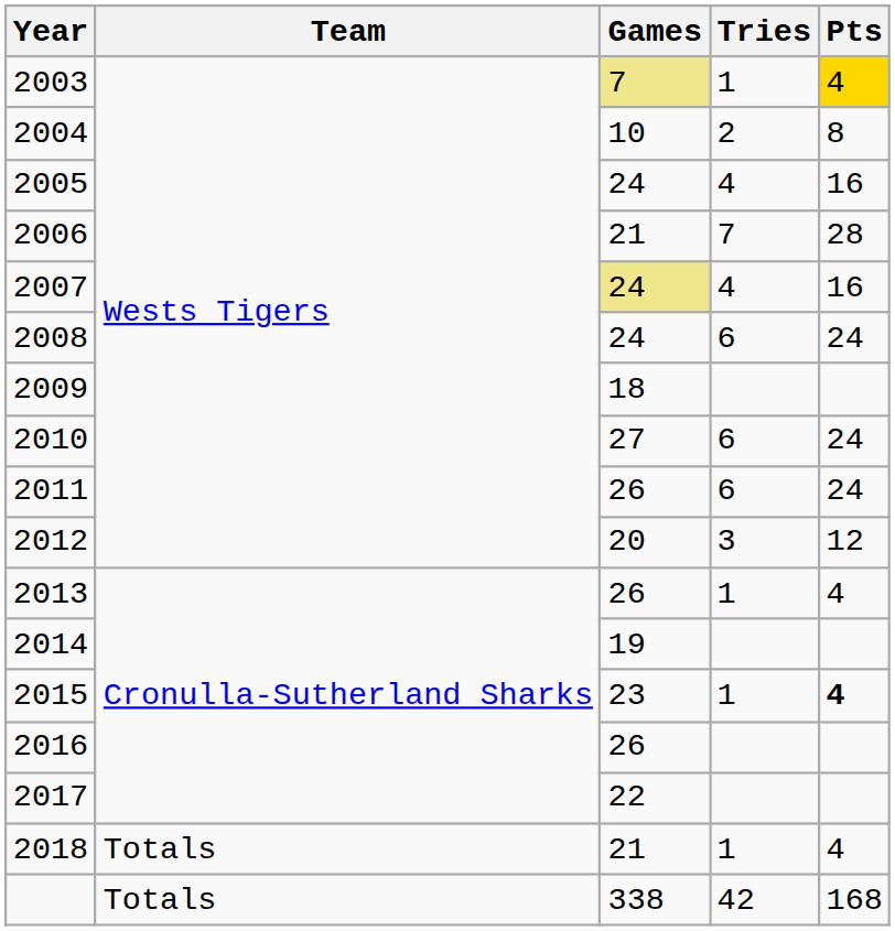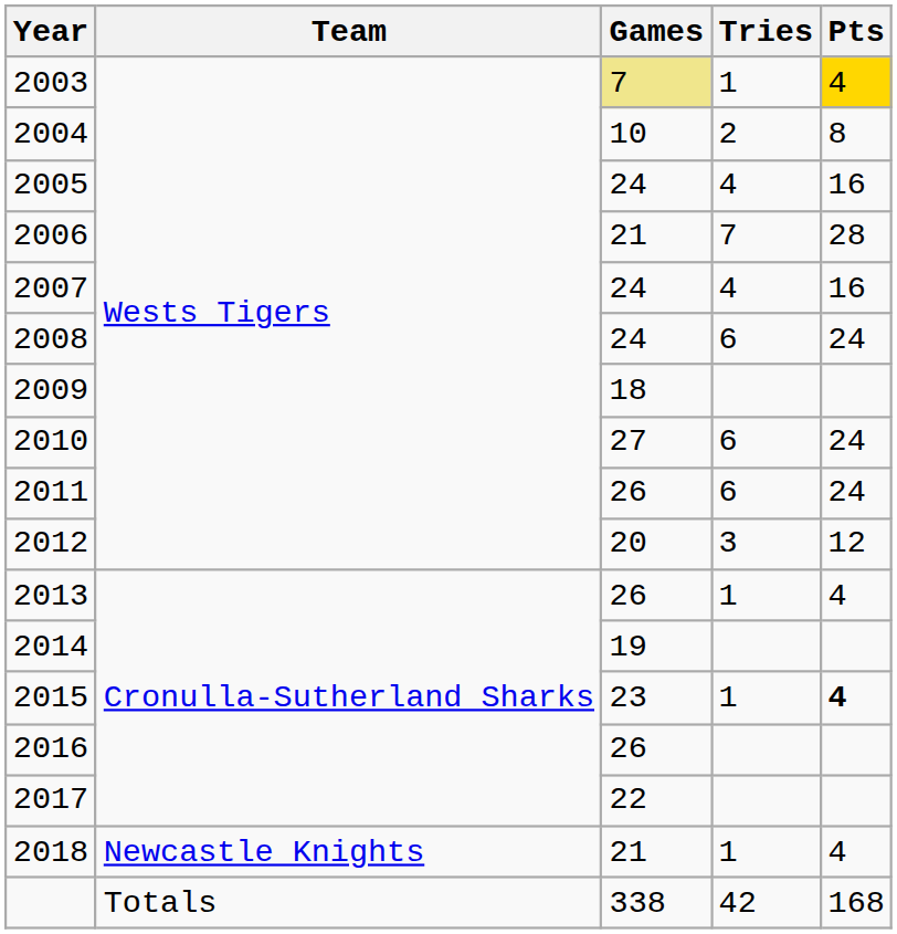 <table class="wikitable">
 <tr>
 <th>Year</th>
 <th>Team</th>
 <th>Games</th>
 <th>Tries</th>
 <th>Pts</th>
 </tr>
 <tr>
 <td>2003</td>
 <td rowspan="10"> <a href='#'>Wests Tigers</a></td>
 <td style="background: khaki;">7</td>
 <td>1</td>
 <td style="background: gold;">4</td>
 </tr>
 <tr>
 <td>2004</td>
 <td>10</td>
 <td>2</td>
 <td>8</td>
 </tr>
 <tr>
 <td>2005</td>
 <td>24</td>
 <td>4</td>
 <td>16</td>
 </tr>
 <tr>
 <td>2006</td>
 <td>21</td>
 <td>7</td>
 <td>28</td>
 </tr>
 <tr>
 <td>2007</td>
-<td style="background: khaki;">24</td>
+<td>24</td>
 <td>4</td>
 <td>16</td>
 </tr>
 <tr>
 <td>2008</td>
 <td>24</td>
 <td>6</td>
 <td>24</td>
 </tr>
 <tr>
 <td>2009</td>
 <td>18</td>
 <td></td>
 <td></td>
 </tr>
 <tr>
 <td>2010</td>
 <td>27</td>
 <td>6</td>
 <td>24</td>
 </tr>
 <tr>
 <td>2011</td>
 <td>26</td>
 <td>6</td>
 <td>24</td>
 </tr>
 <tr>
 <td>2012</td>
 <td>20</td>
 <td>3</td>
 <td>12</td>
 </tr>
 <tr>
 <td>2013</td>
 <td rowspan="5"> <a href='#'>Cronulla-Sutherland Sharks</a></td>
 <td>26</td>
 <td>1</td>
 <td>4</td>
 </tr>
 <tr>
 <td>2014</td>
 <td>19</td>
 <td></td>
 <td></td>
 </tr>
 <tr>
 <td>2015</td>
 <td>23</td>
 <td>1</td>
 <td><strong>4</strong></td>
 </tr>
 <tr>
 <td>2016</td>
 <td>26</td>
 <td></td>
 <td></td>
 </tr>
 <tr>
 <td>2017</td>
 <td>22</td>
 <td></td>
 <td></td>
 </tr>
 <tr>
 <td>2018</td>
-<td>Totals</td>
+<td> <a href='#'>Newcastle Knights</a></td>
 <td>21</td>
 <td>1</td>
 <td>4</td>
 </tr>
 <tr>
 <td></td>
 <td>Totals</td>
 <td>338</td>
 <td>42</td>
 <td>168</td>
 </tr>
 </table>
